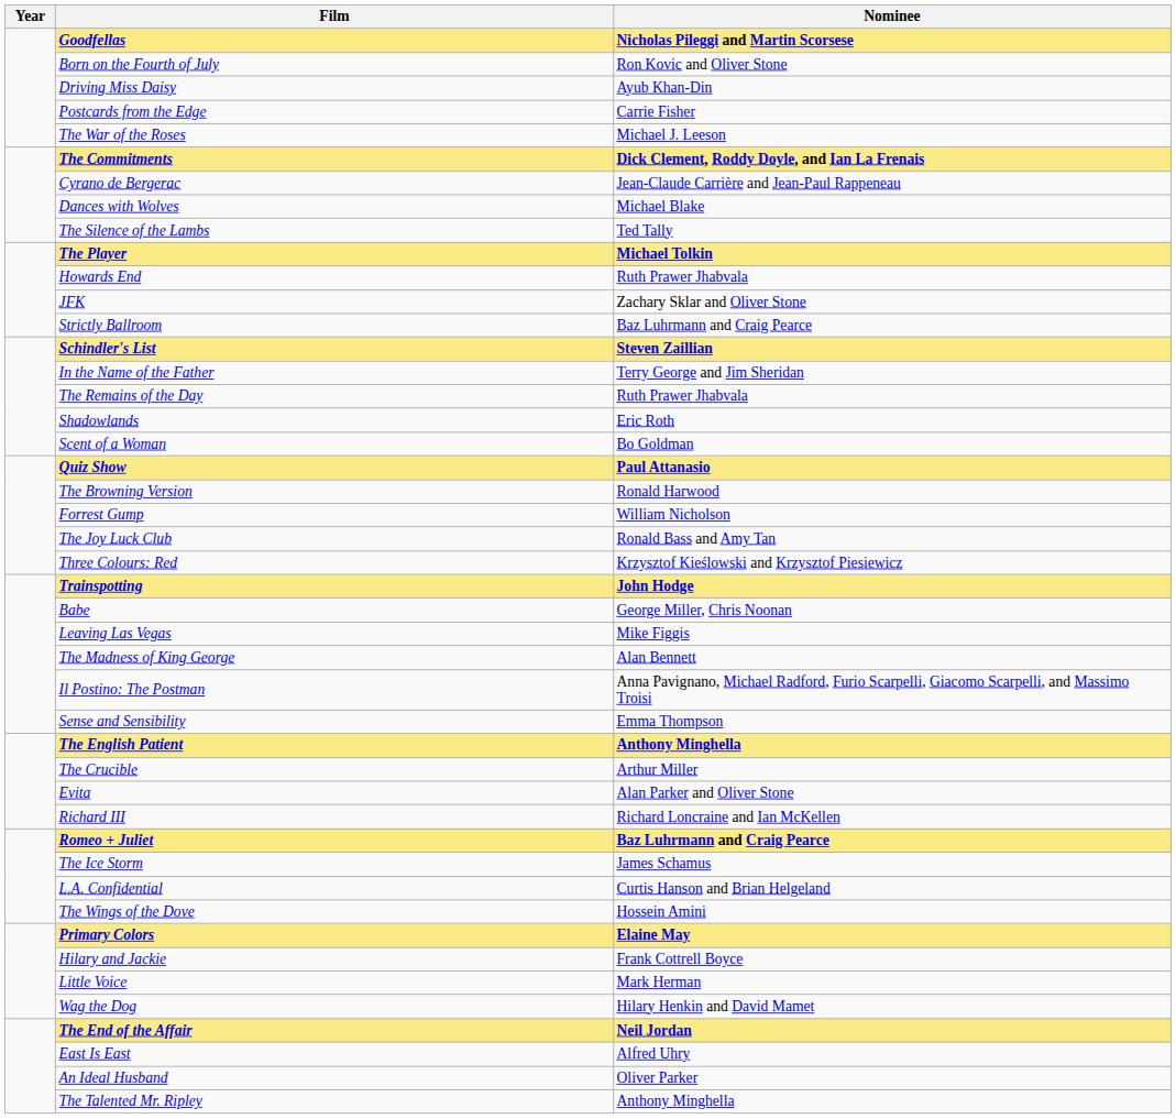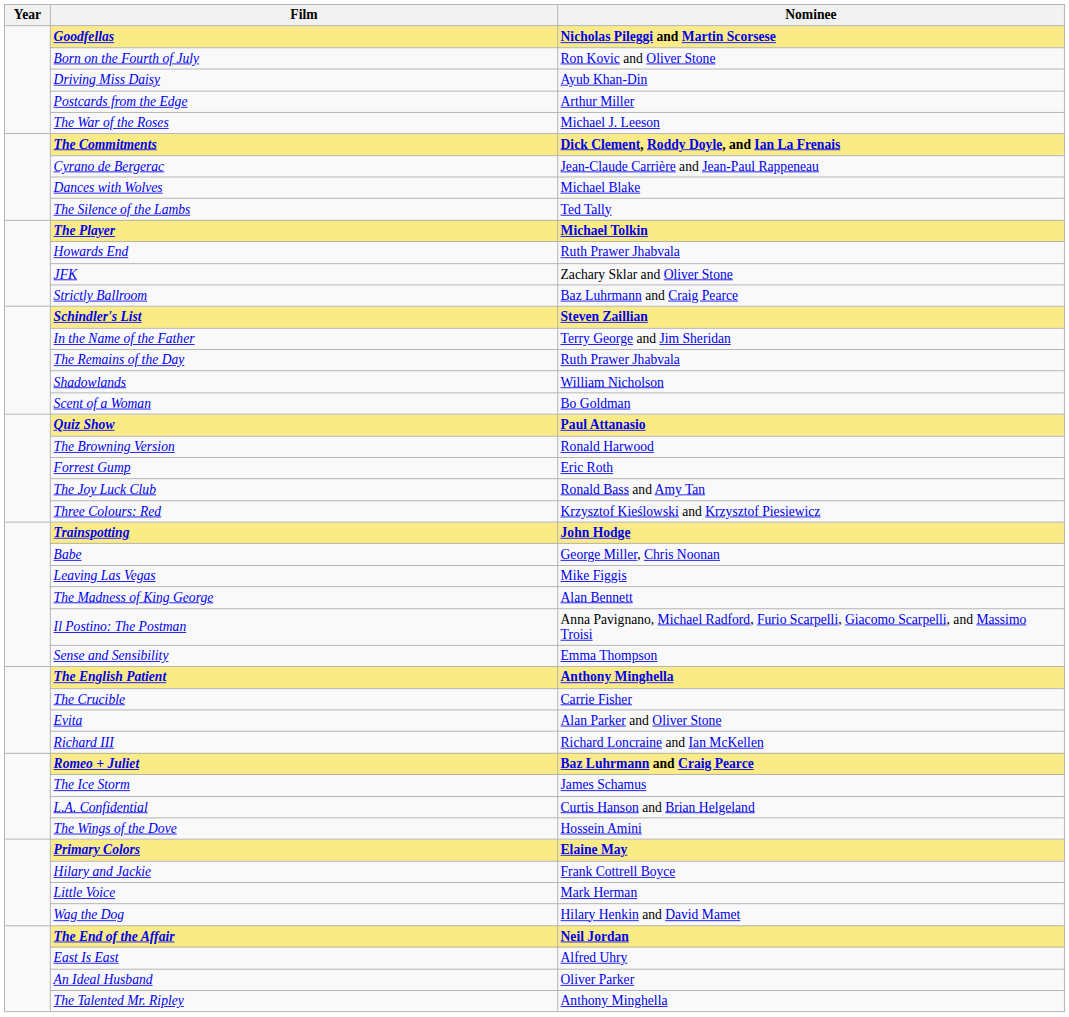 <table class="wikitable">
 <tr>
 <th scope="col" style="width:2%;">Year</th>
 <th scope="col" style="width:30%;">Film</th>
 <th scope="col" style="width:30%;">Nominee</th>
 </tr>
 <tr>
 <td rowspan="5"></td>
 <td style="background:#FAEB86"><strong><em><a href='#'>Goodfellas</a></em></strong></td>
 <td style="background:#FAEB86"><strong><a href='#'>Nicholas Pileggi</a> and <a href='#'>Martin Scorsese</a></strong></td>
 </tr>
 <tr>
 <td><em><a href='#'>Born on the Fourth of July</a></em></td>
 <td><a href='#'>Ron Kovic</a> and <a href='#'>Oliver Stone</a></td>
 </tr>
 <tr>
 <td><em><a href='#'>Driving Miss Daisy</a></em></td>
 <td><a href='#'>Ayub Khan-Din</a></td>
 </tr>
 <tr>
 <td><em><a href='#'>Postcards from the Edge</a></em></td>
-<td><a href='#'>Carrie Fisher</a></td>
+<td><a href='#'>Arthur Miller</a></td>
 </tr>
 <tr>
 <td><em><a href='#'>The War of the Roses</a></em></td>
 <td><a href='#'>Michael J. Leeson</a></td>
 </tr>
 <tr>
 <td rowspan="4"></td>
 <td style="background:#FAEB86"><strong><em><a href='#'>The Commitments</a></em></strong></td>
 <td style="background:#FAEB86"><strong><a href='#'>Dick Clement</a>, <a href='#'>Roddy Doyle</a>, and <a href='#'>Ian La Frenais</a></strong></td>
 </tr>
 <tr>
 <td><em><a href='#'>Cyrano de Bergerac</a></em></td>
 <td><a href='#'>Jean-Claude Carrière</a> and <a href='#'>Jean-Paul Rappeneau</a></td>
 </tr>
 <tr>
 <td><em><a href='#'>Dances with Wolves</a></em></td>
 <td><a href='#'>Michael Blake</a></td>
 </tr>
 <tr>
 <td><em><a href='#'>The Silence of the Lambs</a></em></td>
 <td><a href='#'>Ted Tally</a></td>
 </tr>
 <tr>
 <td rowspan="4"></td>
 <td style="background:#FAEB86"><strong><em><a href='#'>The Player</a></em></strong></td>
 <td style="background:#FAEB86"><strong><a href='#'>Michael Tolkin</a></strong></td>
 </tr>
 <tr>
 <td><em><a href='#'>Howards End</a></em></td>
 <td><a href='#'>Ruth Prawer Jhabvala</a></td>
 </tr>
 <tr>
 <td><em><a href='#'>JFK</a></em></td>
 <td>Zachary Sklar and <a href='#'>Oliver Stone</a></td>
 </tr>
 <tr>
 <td><em><a href='#'>Strictly Ballroom</a></em></td>
 <td><a href='#'>Baz Luhrmann</a> and <a href='#'>Craig Pearce</a></td>
 </tr>
 <tr>
 <td rowspan="5"></td>
 <td style="background:#FAEB86"><strong><em><a href='#'>Schindler's List</a></em></strong></td>
 <td style="background:#FAEB86"><strong><a href='#'>Steven Zaillian</a></strong></td>
 </tr>
 <tr>
 <td><em><a href='#'>In the Name of the Father</a></em></td>
 <td><a href='#'>Terry George</a> and <a href='#'>Jim Sheridan</a></td>
 </tr>
 <tr>
 <td><em><a href='#'>The Remains of the Day</a></em></td>
 <td><a href='#'>Ruth Prawer Jhabvala</a></td>
 </tr>
 <tr>
 <td><em><a href='#'>Shadowlands</a></em></td>
-<td><a href='#'>Eric Roth</a></td>
+<td><a href='#'>William Nicholson</a></td>
 </tr>
 <tr>
 <td><em><a href='#'>Scent of a Woman</a></em></td>
 <td><a href='#'>Bo Goldman</a></td>
 </tr>
 <tr>
 <td rowspan="5"></td>
 <td style="background:#FAEB86"><strong><em><a href='#'>Quiz Show</a></em></strong></td>
 <td style="background:#FAEB86"><strong><a href='#'>Paul Attanasio</a></strong></td>
 </tr>
 <tr>
 <td><em><a href='#'>The Browning Version</a></em></td>
 <td><a href='#'>Ronald Harwood</a></td>
 </tr>
 <tr>
 <td><em><a href='#'>Forrest Gump</a></em></td>
-<td><a href='#'>William Nicholson</a></td>
+<td><a href='#'>Eric Roth</a></td>
 </tr>
 <tr>
 <td><em><a href='#'>The Joy Luck Club</a></em></td>
 <td><a href='#'>Ronald Bass</a> and <a href='#'>Amy Tan</a></td>
 </tr>
 <tr>
 <td><em><a href='#'>Three Colours: Red</a></em></td>
 <td><a href='#'>Krzysztof Kieślowski</a> and <a href='#'>Krzysztof Piesiewicz</a></td>
 </tr>
 <tr>
 <td rowspan="6"></td>
 <td style="background:#FAEB86"><strong><em><a href='#'>Trainspotting</a></em></strong></td>
 <td style="background:#FAEB86"><strong><a href='#'>John Hodge</a></strong></td>
 </tr>
 <tr>
 <td><em><a href='#'>Babe</a></em></td>
 <td><a href='#'>George Miller</a>, <a href='#'>Chris Noonan</a></td>
 </tr>
 <tr>
 <td><em><a href='#'>Leaving Las Vegas</a></em></td>
 <td><a href='#'>Mike Figgis</a></td>
 </tr>
 <tr>
 <td><em><a href='#'>The Madness of King George</a></em></td>
 <td><a href='#'>Alan Bennett</a></td>
 </tr>
 <tr>
 <td><em><a href='#'>Il Postino: The Postman</a></em></td>
 <td>Anna Pavignano, <a href='#'>Michael Radford</a>, <a href='#'>Furio Scarpelli</a>, <a href='#'>Giacomo Scarpelli</a>, and <a href='#'>Massimo Troisi</a></td>
 </tr>
 <tr>
 <td><em><a href='#'>Sense and Sensibility</a></em></td>
 <td><a href='#'>Emma Thompson</a></td>
 </tr>
 <tr>
 <td rowspan="4"></td>
 <td style="background:#FAEB86"><strong><em><a href='#'>The English Patient</a></em></strong></td>
 <td style="background:#FAEB86"><strong><a href='#'>Anthony Minghella</a></strong></td>
 </tr>
 <tr>
 <td><em><a href='#'>The Crucible</a></em></td>
-<td><a href='#'>Arthur Miller</a></td>
+<td><a href='#'>Carrie Fisher</a></td>
 </tr>
 <tr>
 <td><em><a href='#'>Evita</a></em></td>
 <td><a href='#'>Alan Parker</a> and <a href='#'>Oliver Stone</a></td>
 </tr>
 <tr>
 <td><em><a href='#'>Richard III</a></em></td>
 <td><a href='#'>Richard Loncraine</a> and <a href='#'>Ian McKellen</a></td>
 </tr>
 <tr>
 <td rowspan="4"></td>
 <td style="background:#FAEB86"><strong><em><a href='#'>Romeo + Juliet</a></em></strong></td>
 <td style="background:#FAEB86"><strong><a href='#'>Baz Luhrmann</a> and <a href='#'>Craig Pearce</a></strong></td>
 </tr>
 <tr>
 <td><em><a href='#'>The Ice Storm</a></em></td>
 <td><a href='#'>James Schamus</a></td>
 </tr>
 <tr>
 <td><em><a href='#'>L.A. Confidential</a></em></td>
 <td><a href='#'>Curtis Hanson</a> and <a href='#'>Brian Helgeland</a></td>
 </tr>
 <tr>
 <td><em><a href='#'>The Wings of the Dove</a></em></td>
 <td><a href='#'>Hossein Amini</a></td>
 </tr>
 <tr>
 <td rowspan="4"></td>
 <td style="background:#FAEB86"><strong><em><a href='#'>Primary Colors</a></em></strong></td>
 <td style="background:#FAEB86"><strong><a href='#'>Elaine May</a></strong></td>
 </tr>
 <tr>
 <td><em><a href='#'>Hilary and Jackie</a></em></td>
 <td><a href='#'>Frank Cottrell Boyce</a></td>
 </tr>
 <tr>
 <td><em><a href='#'>Little Voice</a></em></td>
 <td><a href='#'>Mark Herman</a></td>
 </tr>
 <tr>
 <td><em><a href='#'>Wag the Dog</a></em></td>
 <td><a href='#'>Hilary Henkin</a> and <a href='#'>David Mamet</a></td>
 </tr>
 <tr>
 <td rowspan="4"></td>
 <td style="background:#FAEB86"><strong><em><a href='#'>The End of the Affair</a></em></strong></td>
 <td style="background:#FAEB86"><strong><a href='#'>Neil Jordan</a></strong></td>
 </tr>
 <tr>
 <td><em><a href='#'>East Is East</a></em></td>
 <td><a href='#'>Alfred Uhry</a></td>
 </tr>
 <tr>
 <td><em><a href='#'>An Ideal Husband</a></em></td>
 <td><a href='#'>Oliver Parker</a></td>
 </tr>
 <tr>
 <td><em><a href='#'>The Talented Mr. Ripley</a></em></td>
 <td><a href='#'>Anthony Minghella</a></td>
 </tr>
 </table>
